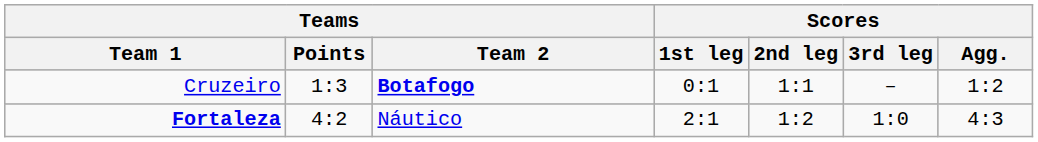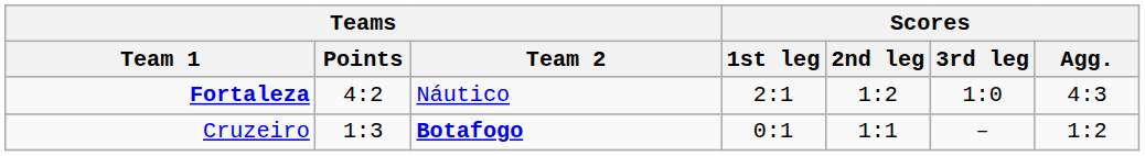 <table class="wikitable" style="text-align:center;">
 <tr>
 <th colspan=3>Teams</th>
 <th colspan=4>Scores</th>
 </tr>
 <tr>
 <th width="175">Team 1</th>
 <th width="50">Points</th>
 <th width="175">Team 2</th>
 <th width="55">1st leg</th>
 <th width="55">2nd leg</th>
 <th width="55">3rd leg</th>
 <th width="55">Agg.</th>
 </tr>
 <tr>
+<td align=right><strong><a href='#'>Fortaleza</a></strong> </td>
+<td>4:2</td>
+<td align=left> <a href='#'>Náutico</a></td>
+<td>2:1</td>
+<td>1:2</td>
+<td>1:0</td>
+<td>4:3</td>
+</tr>
+<tr>
 <td align=right><a href='#'>Cruzeiro</a> </td>
 <td>1:3</td>
 <td align=left> <strong><a href='#'>Botafogo</a></strong></td>
 <td>0:1</td>
 <td>1:1</td>
 <td>–</td>
 <td>1:2</td>
 </tr>
-<tr>
-<td align=right><strong><a href='#'>Fortaleza</a></strong> </td>
-<td>4:2</td>
-<td align=left> <a href='#'>Náutico</a></td>
-<td>2:1</td>
-<td>1:2</td>
-<td>1:0</td>
-<td>4:3</td>
-</tr>
 </table>
